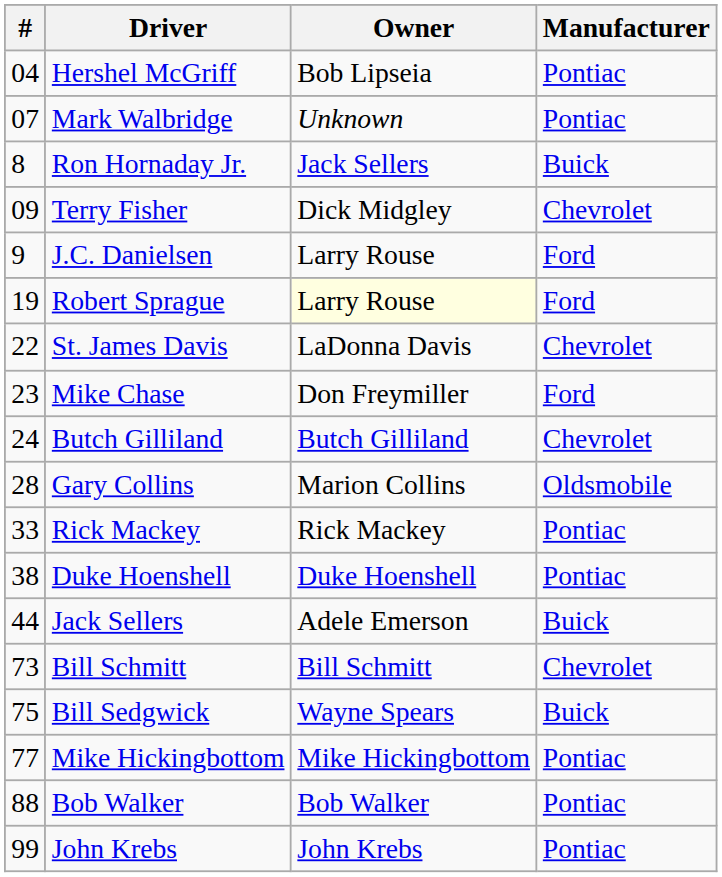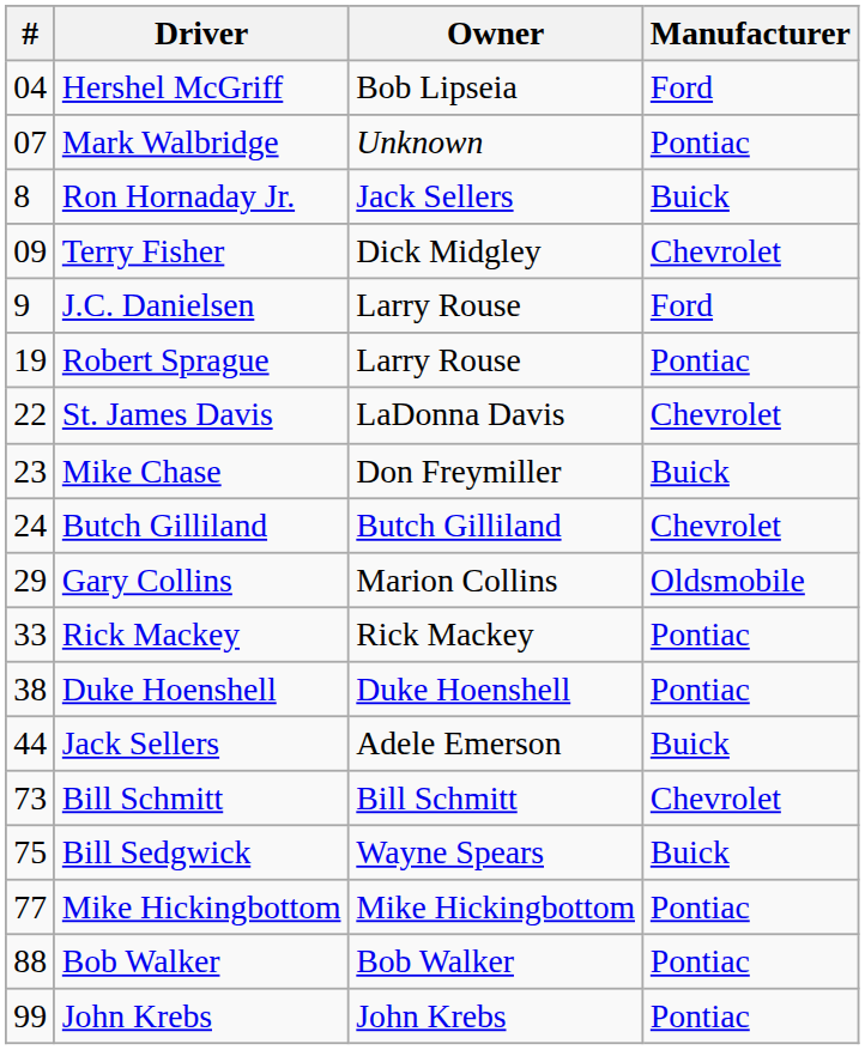 <table class="wikitable" style="font-size: 95%;">
 <tr>
 <th>#</th>
 <th>Driver</th>
 <th>Owner</th>
 <th>Manufacturer</th>
 </tr>
 <tr>
 <td>04</td>
 <td><a href='#'>Hershel McGriff</a></td>
 <td>Bob Lipseia</td>
-<td><a href='#'>Pontiac</a></td>
+<td><a href='#'>Ford</a></td>
 </tr>
 <tr>
 <td>07</td>
 <td><a href='#'>Mark Walbridge</a></td>
 <td><em>Unknown</em></td>
 <td><a href='#'>Pontiac</a></td>
 </tr>
 <tr>
 <td>8</td>
 <td><a href='#'>Ron Hornaday Jr.</a></td>
 <td><a href='#'>Jack Sellers</a></td>
 <td><a href='#'>Buick</a></td>
 </tr>
 <tr>
 <td>09</td>
 <td><a href='#'>Terry Fisher</a></td>
 <td>Dick Midgley</td>
 <td><a href='#'>Chevrolet</a></td>
 </tr>
 <tr>
 <td>9</td>
 <td><a href='#'>J.C. Danielsen</a></td>
 <td>Larry Rouse</td>
 <td><a href='#'>Ford</a></td>
 </tr>
 <tr>
 <td>19</td>
 <td><a href='#'>Robert Sprague</a></td>
-<td style="background: lightyellow;">Larry Rouse</td>
-<td><a href='#'>Ford</a></td>
+<td>Larry Rouse</td>
+<td><a href='#'>Pontiac</a></td>
 </tr>
 <tr>
 <td>22</td>
 <td><a href='#'>St. James Davis</a></td>
 <td>LaDonna Davis</td>
 <td><a href='#'>Chevrolet</a></td>
 </tr>
 <tr>
 <td>23</td>
 <td><a href='#'>Mike Chase</a></td>
 <td>Don Freymiller</td>
-<td><a href='#'>Ford</a></td>
+<td><a href='#'>Buick</a></td>
 </tr>
 <tr>
 <td>24</td>
 <td><a href='#'>Butch Gilliland</a></td>
 <td><a href='#'>Butch Gilliland</a></td>
 <td><a href='#'>Chevrolet</a></td>
 </tr>
 <tr>
-<td>28</td>
+<td>29</td>
 <td><a href='#'>Gary Collins</a></td>
 <td>Marion Collins</td>
 <td><a href='#'>Oldsmobile</a></td>
 </tr>
 <tr>
 <td>33</td>
 <td><a href='#'>Rick Mackey</a></td>
 <td>Rick Mackey</td>
 <td><a href='#'>Pontiac</a></td>
 </tr>
 <tr>
 <td>38</td>
 <td><a href='#'>Duke Hoenshell</a></td>
 <td><a href='#'>Duke Hoenshell</a></td>
 <td><a href='#'>Pontiac</a></td>
 </tr>
 <tr>
 <td>44</td>
 <td><a href='#'>Jack Sellers</a></td>
 <td>Adele Emerson</td>
 <td><a href='#'>Buick</a></td>
 </tr>
 <tr>
 <td>73</td>
 <td><a href='#'>Bill Schmitt</a></td>
 <td><a href='#'>Bill Schmitt</a></td>
 <td><a href='#'>Chevrolet</a></td>
 </tr>
 <tr>
 <td>75</td>
 <td><a href='#'>Bill Sedgwick</a></td>
 <td><a href='#'>Wayne Spears</a></td>
 <td><a href='#'>Buick</a></td>
 </tr>
 <tr>
 <td>77</td>
 <td><a href='#'>Mike Hickingbottom</a></td>
 <td><a href='#'>Mike Hickingbottom</a></td>
 <td><a href='#'>Pontiac</a></td>
 </tr>
 <tr>
 <td>88</td>
 <td><a href='#'>Bob Walker</a></td>
 <td><a href='#'>Bob Walker</a></td>
 <td><a href='#'>Pontiac</a></td>
 </tr>
 <tr>
 <td>99</td>
 <td><a href='#'>John Krebs</a></td>
 <td><a href='#'>John Krebs</a></td>
 <td><a href='#'>Pontiac</a></td>
 </tr>
 </table>
